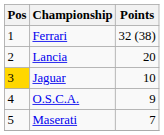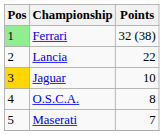 <table class="wikitable" style="font-size: 95%;">
 <tr>
 <th>Pos</th>
 <th>Championship</th>
 <th>Points</th>
 </tr>
 <tr>
-<td>1</td>
+<td style="background: lightgreen;">1</td>
 <td> <a href='#'>Ferrari</a></td>
 <td align="right">32 (38)</td>
 </tr>
 <tr>
 <td>2</td>
 <td> <a href='#'>Lancia</a></td>
-<td align="right">20</td>
+<td align="right">22</td>
 </tr>
 <tr>
 <td style="background: gold;">3</td>
 <td> <a href='#'>Jaguar</a></td>
 <td align="right">10</td>
 </tr>
 <tr>
 <td>4</td>
 <td> <a href='#'>O.S.C.A.</a></td>
-<td align="right">9</td>
+<td align="right">8</td>
 </tr>
 <tr>
 <td>5</td>
 <td> <a href='#'>Maserati</a></td>
 <td align="right">7</td>
 </tr>
 <tr>
 </tr>
 </table>
